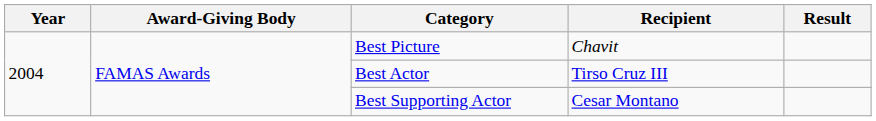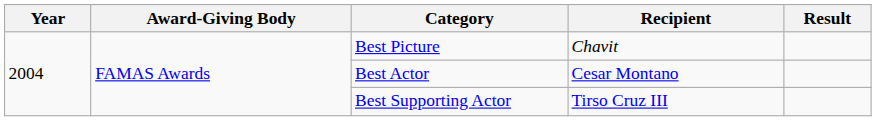 <table | width="90%" class="wikitable sortable">
 <tr>
 <th width="10%">Year</th>
 <th>Award-Giving Body</th>
 <th width="25%">Category</th>
 <th width="25%">Recipient</th>
 <th width="10%">Result</th>
 </tr>
 <tr>
 <td rowspan="4">2004</td>
 <td rowspan="4"><a href='#'>FAMAS Awards</a></td>
 <td><a href='#'>Best Picture</a></td>
 <td><em>Chavit</em></td>
 <td></td>
 </tr>
 <tr>
 <td><a href='#'>Best Actor</a></td>
-<td><a href='#'>Tirso Cruz III</a></td>
+<td><a href='#'>Cesar Montano</a></td>
 <td></td>
 </tr>
 <tr>
 <td><a href='#'>Best Supporting Actor</a></td>
-<td><a href='#'>Cesar Montano</a></td>
+<td><a href='#'>Tirso Cruz III</a></td>
 <td></td>
 </tr>
 </table>
